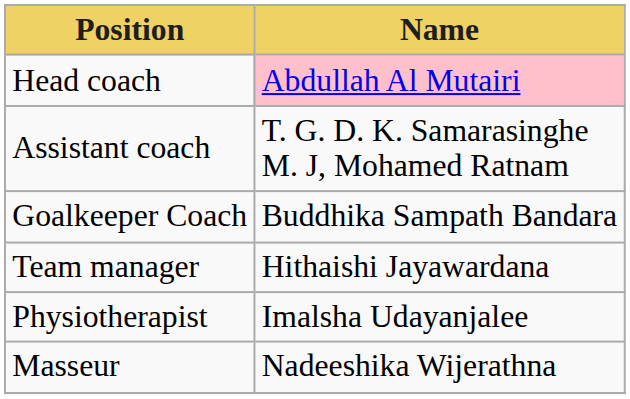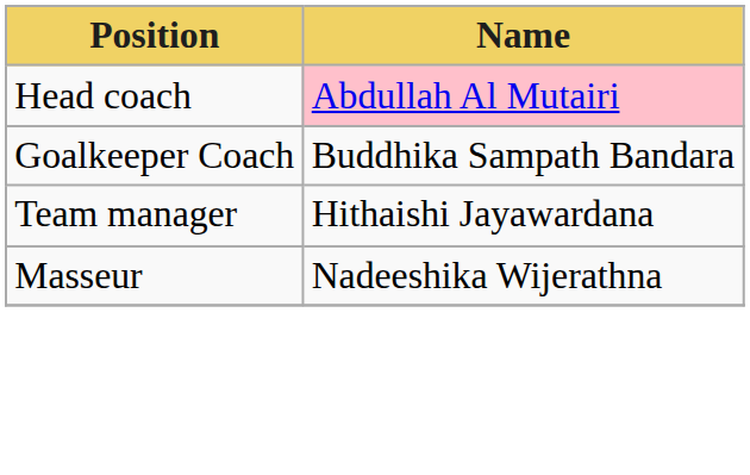 <table class="wikitable">
 <tr>
 <th style="color:#1E1E1E;background:#F0D264">Position</th>
 <th style="color:#1E1E1E;background:#F0D264">Name</th>
 </tr>
 <tr>
 <td>Head coach</td>
 <td style="background: pink;"> <a href='#'>Abdullah Al Mutairi</a></td>
 </tr>
 <tr>
-<td>Assistant coach</td>
-<td> T. G. D. K. Samarasinghe<br> M. J, Mohamed Ratnam</td>
-</tr>
-<tr>
 <td>Goalkeeper Coach</td>
 <td> Buddhika Sampath Bandara</td>
 </tr>
 <tr>
 <td>Team manager</td>
 <td> Hithaishi Jayawardana</td>
 </tr>
 <tr>
-<td>Physiotherapist</td>
-<td> Imalsha Udayanjalee</td>
-</tr>
-<tr>
 <td>Masseur</td>
 <td> Nadeeshika Wijerathna</td>
 </tr>
 <tr>
 </tr>
 </table>
